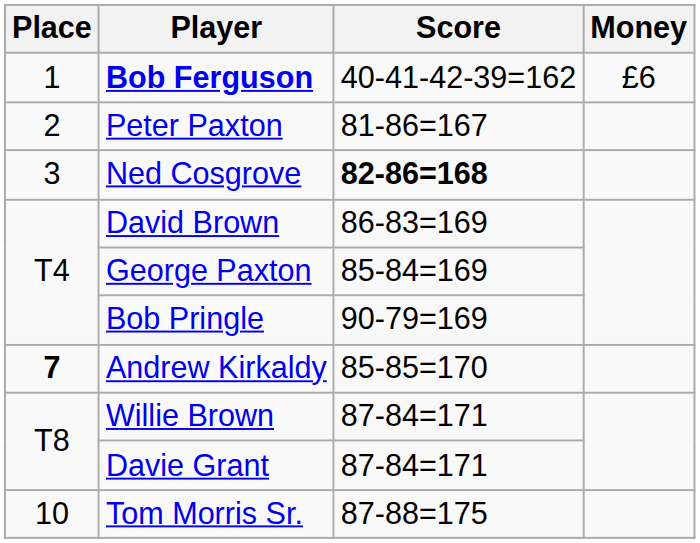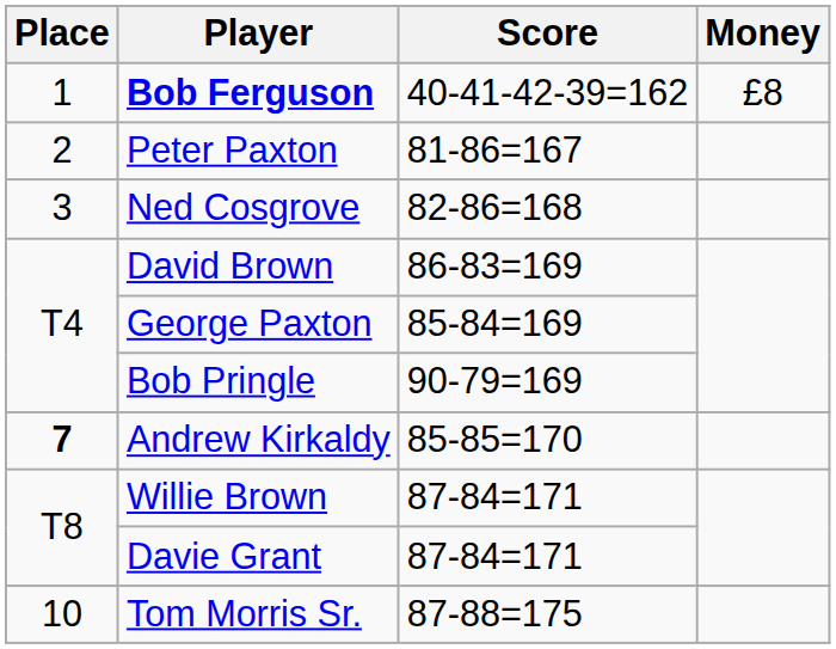 <table class=wikitable>
 <tr>
 <th>Place</th>
 <th>Player</th>
 <th>Score</th>
 <th>Money</th>
 </tr>
 <tr>
 <td align=center>1</td>
 <td> <strong><a href='#'>Bob Ferguson</a></strong></td>
 <td>40-41-42-39=162</td>
-<td align=center>£6</td>
+<td align=center>£8</td>
 </tr>
 <tr>
 <td align=center>2</td>
 <td> <a href='#'>Peter Paxton</a></td>
 <td>81-86=167</td>
 <td></td>
 </tr>
 <tr>
 <td align=center>3</td>
 <td> <a href='#'>Ned Cosgrove</a></td>
-<td><strong>82-86=168</strong></td>
+<td>82-86=168</td>
 <td></td>
 </tr>
 <tr>
 <td rowspan=3 align=center>T4</td>
 <td> <a href='#'>David Brown</a></td>
 <td>86-83=169</td>
 <td rowspan=3 align=center></td>
 </tr>
 <tr>
 <td> <a href='#'>George Paxton</a></td>
 <td>85-84=169</td>
 </tr>
 <tr>
 <td> <a href='#'>Bob Pringle</a></td>
 <td>90-79=169</td>
 </tr>
 <tr>
 <td align=center><strong>7</strong></td>
 <td> <a href='#'>Andrew Kirkaldy</a></td>
 <td>85-85=170</td>
 <td></td>
 </tr>
 <tr>
 <td rowspan=2 align=center>T8</td>
 <td> <a href='#'>Willie Brown</a></td>
 <td>87-84=171</td>
 <td rowspan=2 align=center></td>
 </tr>
 <tr>
 <td> <a href='#'>Davie Grant</a></td>
 <td>87-84=171</td>
 </tr>
 <tr>
 <td align=center>10</td>
 <td> <a href='#'>Tom Morris Sr.</a></td>
 <td>87-88=175</td>
 <td></td>
 </tr>
 </table>
